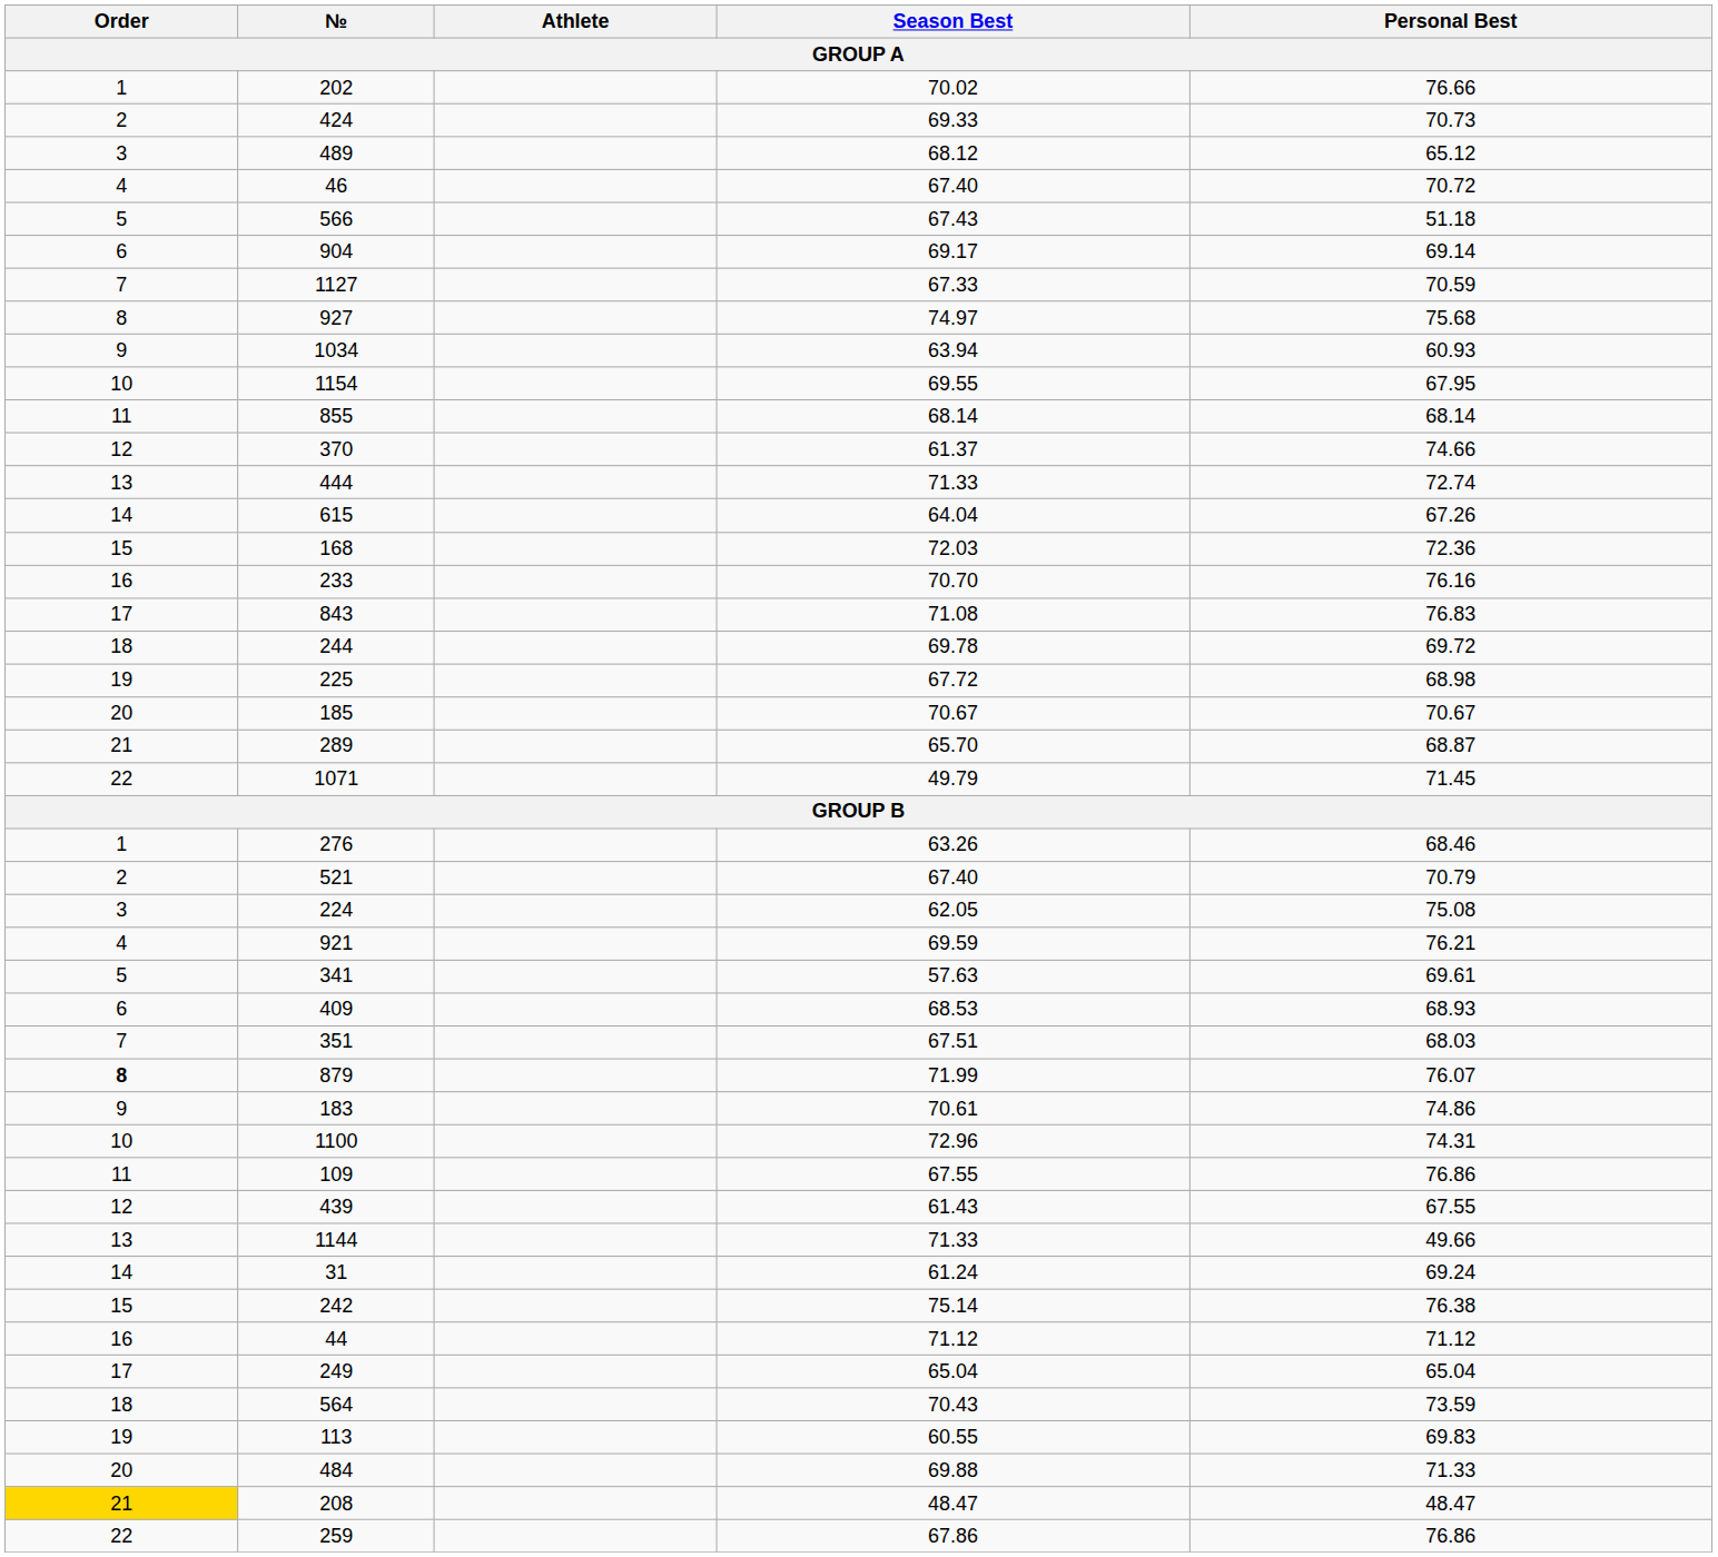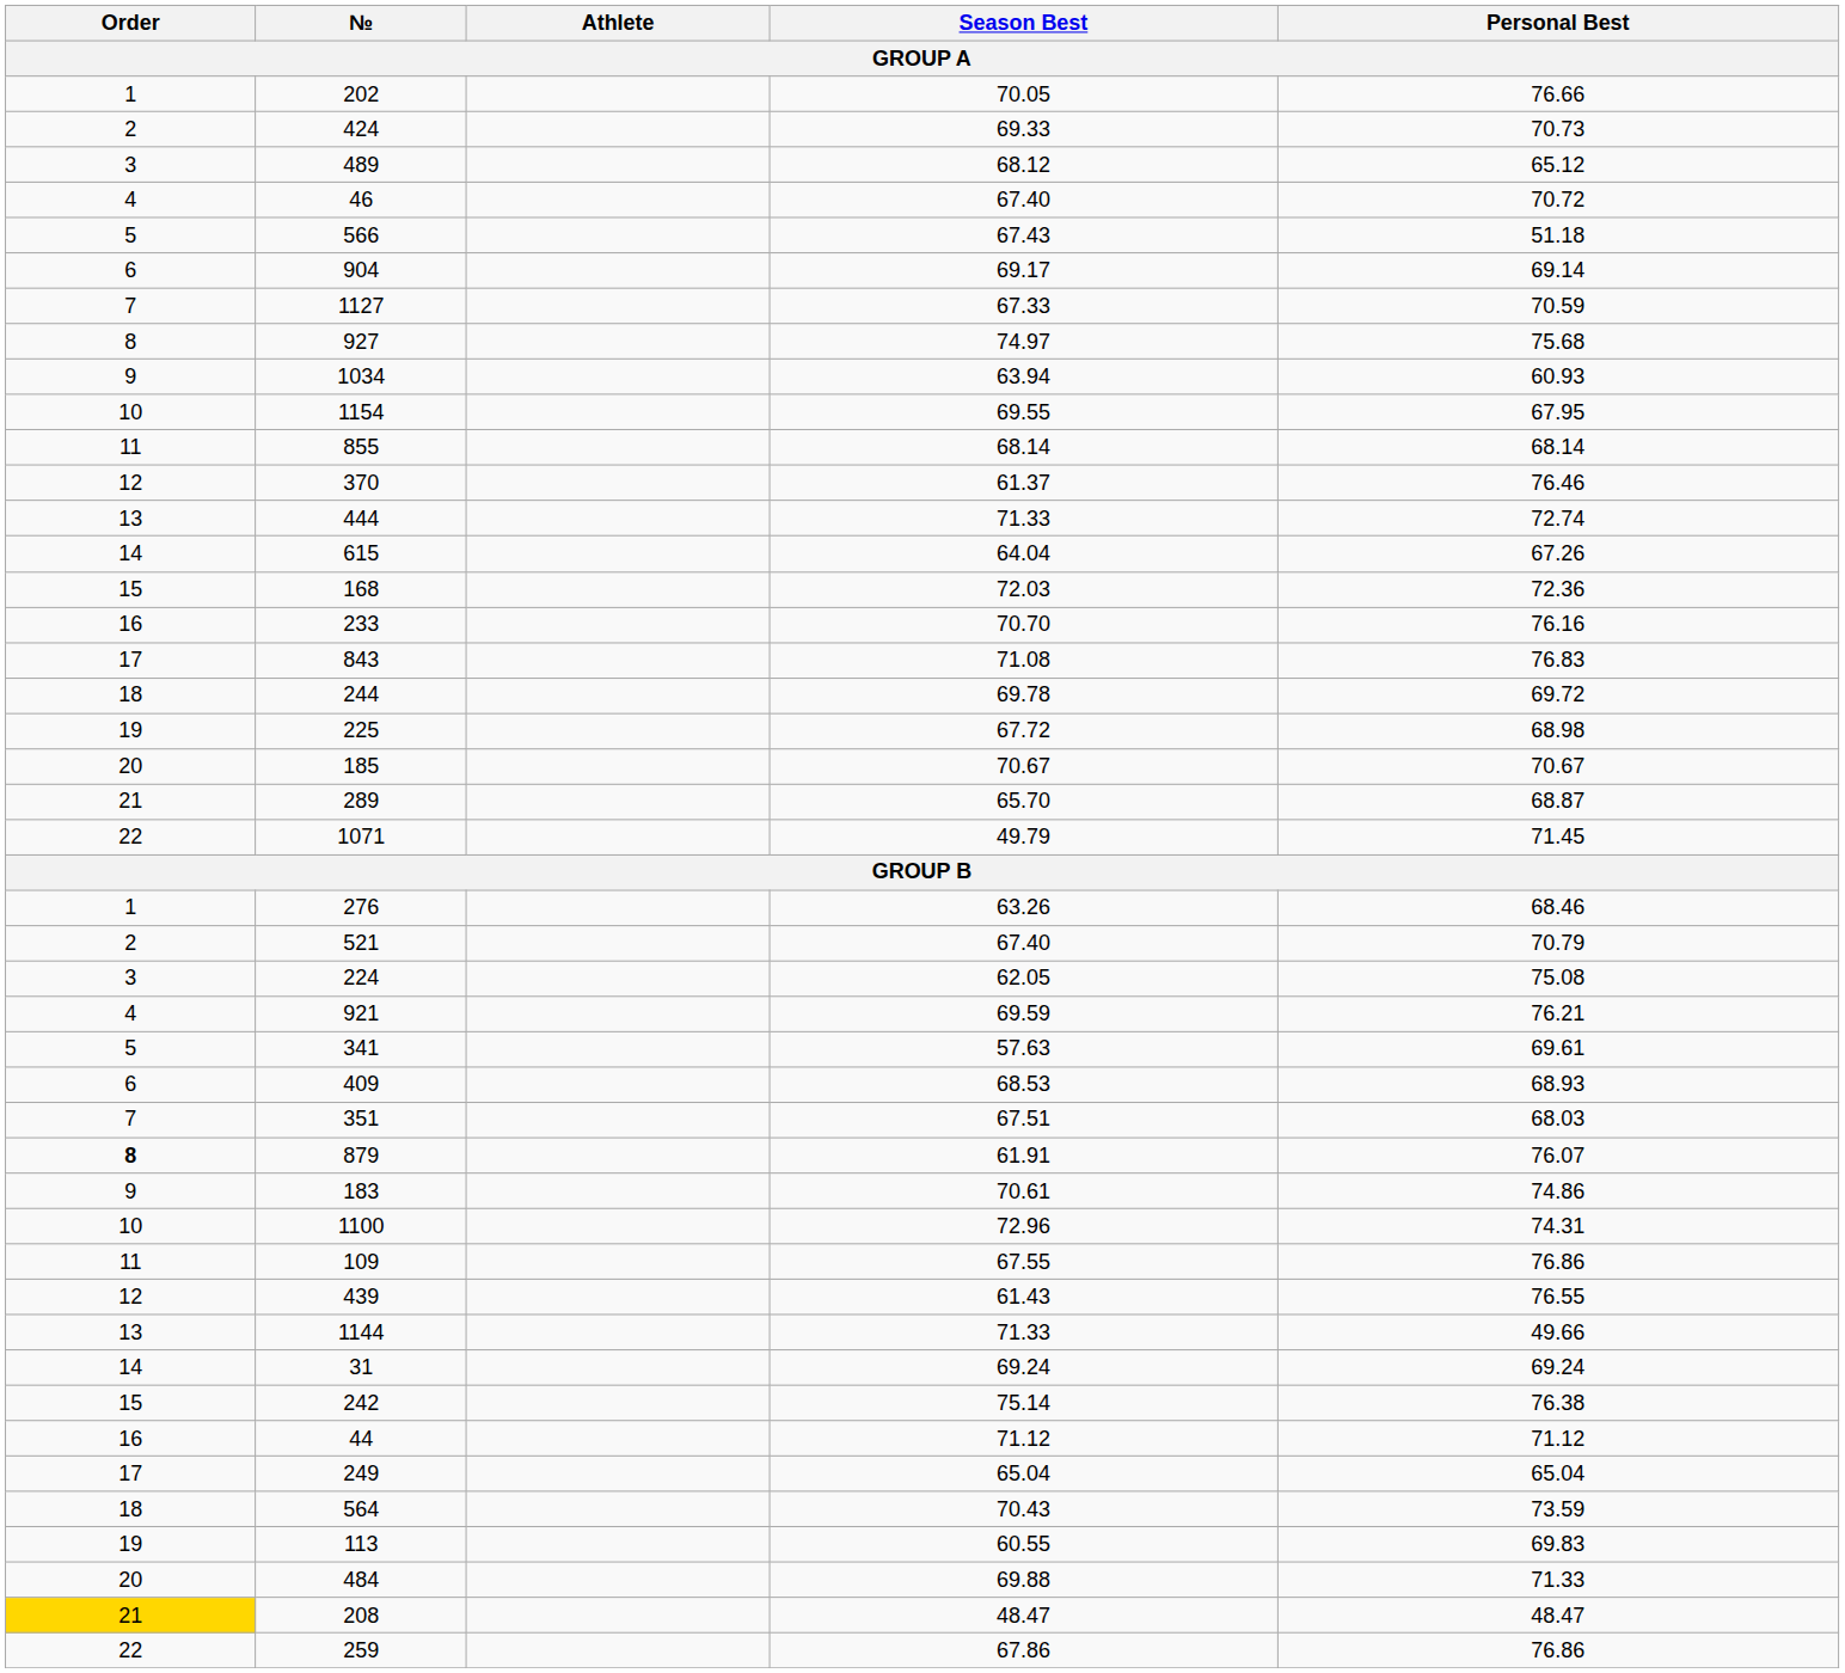 <table class="wikitable" style=" text-align:center; font-size:110%;" width="95%">
 <tr>
 <th>Order</th>
 <th>№</th>
 <th>Athlete</th>
 <th><a href='#'>Season Best</a></th>
 <th>Personal Best</th>
 </tr>
 <tr>
 <th colspan="5">GROUP A</th>
 </tr>
 <tr>
 <td>1</td>
 <td>202</td>
 <td align=left></td>
-<td>70.02</td>
+<td>70.05</td>
 <td>76.66</td>
 </tr>
 <tr>
 <td>2</td>
 <td>424</td>
 <td align=left></td>
 <td>69.33</td>
 <td>70.73</td>
 </tr>
 <tr>
 <td>3</td>
 <td>489</td>
 <td align=left></td>
 <td>68.12</td>
 <td>65.12</td>
 </tr>
 <tr>
 <td>4</td>
 <td>46</td>
 <td align=left></td>
 <td>67.40</td>
 <td>70.72</td>
 </tr>
 <tr>
 <td>5</td>
 <td>566</td>
 <td align=left></td>
 <td>67.43</td>
 <td>51.18</td>
 </tr>
 <tr>
 <td>6</td>
 <td>904</td>
 <td align=left></td>
 <td>69.17</td>
 <td>69.14</td>
 </tr>
 <tr>
 <td>7</td>
 <td>1127</td>
 <td align=left></td>
 <td>67.33</td>
 <td>70.59</td>
 </tr>
 <tr>
 <td>8</td>
 <td>927</td>
 <td align=left></td>
 <td>74.97</td>
 <td>75.68</td>
 </tr>
 <tr>
 <td>9</td>
 <td>1034</td>
 <td align=left></td>
 <td>63.94</td>
 <td>60.93</td>
 </tr>
 <tr>
 <td>10</td>
 <td>1154</td>
 <td align=left></td>
 <td>69.55</td>
 <td>67.95</td>
 </tr>
 <tr>
 <td>11</td>
 <td>855</td>
 <td align=left></td>
 <td>68.14</td>
 <td>68.14</td>
 </tr>
 <tr>
 <td>12</td>
 <td>370</td>
 <td align=left></td>
 <td>61.37</td>
-<td>74.66</td>
+<td>76.46</td>
 </tr>
 <tr>
 <td>13</td>
 <td>444</td>
 <td align=left></td>
 <td>71.33</td>
 <td>72.74</td>
 </tr>
 <tr>
 <td>14</td>
 <td>615</td>
 <td align=left></td>
 <td>64.04</td>
 <td>67.26</td>
 </tr>
 <tr>
 <td>15</td>
 <td>168</td>
 <td align=left></td>
 <td>72.03</td>
 <td>72.36</td>
 </tr>
 <tr>
 <td>16</td>
 <td>233</td>
 <td align=left></td>
 <td>70.70</td>
 <td>76.16</td>
 </tr>
 <tr>
 <td>17</td>
 <td>843</td>
 <td align=left></td>
 <td>71.08</td>
 <td>76.83</td>
 </tr>
 <tr>
 <td>18</td>
 <td>244</td>
 <td align=left></td>
 <td>69.78</td>
 <td>69.72</td>
 </tr>
 <tr>
 <td>19</td>
 <td>225</td>
 <td align=left></td>
 <td>67.72</td>
 <td>68.98</td>
 </tr>
 <tr>
 <td>20</td>
 <td>185</td>
 <td align=left></td>
 <td>70.67</td>
 <td>70.67</td>
 </tr>
 <tr>
 <td>21</td>
 <td>289</td>
 <td align=left></td>
 <td>65.70</td>
 <td>68.87</td>
 </tr>
 <tr>
 <td>22</td>
 <td>1071</td>
 <td align=left></td>
 <td>49.79</td>
 <td>71.45</td>
 </tr>
 <tr>
 <th colspan="5">GROUP B</th>
 </tr>
 <tr>
 <td>1</td>
 <td>276</td>
 <td align=left></td>
 <td>63.26</td>
 <td>68.46</td>
 </tr>
 <tr>
 <td>2</td>
 <td>521</td>
 <td align=left></td>
 <td>67.40</td>
 <td>70.79</td>
 </tr>
 <tr>
 <td>3</td>
 <td>224</td>
 <td align=left></td>
 <td>62.05</td>
 <td>75.08</td>
 </tr>
 <tr>
 <td>4</td>
 <td>921</td>
 <td align=left></td>
 <td>69.59</td>
 <td>76.21</td>
 </tr>
 <tr>
 <td>5</td>
 <td>341</td>
 <td align=left></td>
 <td>57.63</td>
 <td>69.61</td>
 </tr>
 <tr>
 <td>6</td>
 <td>409</td>
 <td align=left></td>
 <td>68.53</td>
 <td>68.93</td>
 </tr>
 <tr>
 <td>7</td>
 <td>351</td>
 <td align=left></td>
 <td>67.51</td>
 <td>68.03</td>
 </tr>
 <tr>
 <td><strong>8</strong></td>
 <td>879</td>
 <td align=left></td>
-<td>71.99</td>
+<td>61.91</td>
 <td>76.07</td>
 </tr>
 <tr>
 <td>9</td>
 <td>183</td>
 <td align=left></td>
 <td>70.61</td>
 <td>74.86</td>
 </tr>
 <tr>
 <td>10</td>
 <td>1100</td>
 <td align=left></td>
 <td>72.96</td>
 <td>74.31</td>
 </tr>
 <tr>
 <td>11</td>
 <td>109</td>
 <td align=left></td>
 <td>67.55</td>
 <td>76.86</td>
 </tr>
 <tr>
 <td>12</td>
 <td>439</td>
 <td align=left></td>
 <td>61.43</td>
-<td>67.55</td>
+<td>76.55</td>
 </tr>
 <tr>
 <td>13</td>
 <td>1144</td>
 <td align=left></td>
 <td>71.33</td>
 <td>49.66</td>
 </tr>
 <tr>
 <td>14</td>
 <td>31</td>
 <td align=left></td>
-<td>61.24</td>
+<td>69.24</td>
 <td>69.24</td>
 </tr>
 <tr>
 <td>15</td>
 <td>242</td>
 <td align=left></td>
 <td>75.14</td>
 <td>76.38</td>
 </tr>
 <tr>
 <td>16</td>
 <td>44</td>
 <td align=left></td>
 <td>71.12</td>
 <td>71.12</td>
 </tr>
 <tr>
 <td>17</td>
 <td>249</td>
 <td align=left></td>
 <td>65.04</td>
 <td>65.04</td>
 </tr>
 <tr>
 <td>18</td>
 <td>564</td>
 <td align=left></td>
 <td>70.43</td>
 <td>73.59</td>
 </tr>
 <tr>
 <td>19</td>
 <td>113</td>
 <td align=left></td>
 <td>60.55</td>
 <td>69.83</td>
 </tr>
 <tr>
 <td>20</td>
 <td>484</td>
 <td align=left></td>
 <td>69.88</td>
 <td>71.33</td>
 </tr>
 <tr>
 <td style="background: gold;">21</td>
 <td>208</td>
 <td align=left></td>
 <td>48.47</td>
 <td>48.47</td>
 </tr>
 <tr>
 <td>22</td>
 <td>259</td>
 <td align=left></td>
 <td>67.86</td>
 <td>76.86</td>
 </tr>
 </table>
